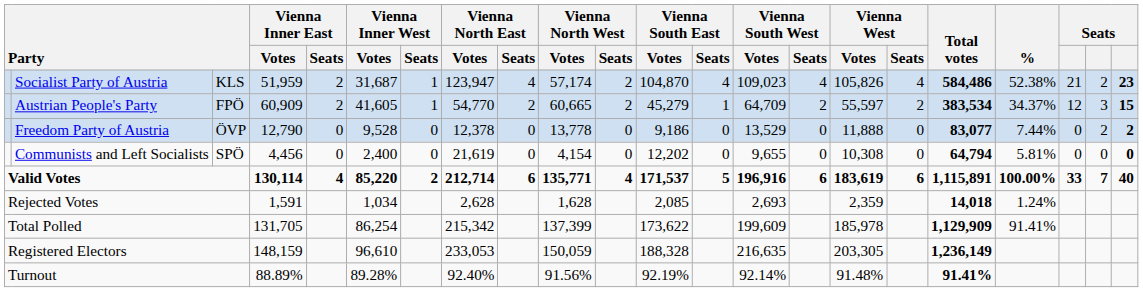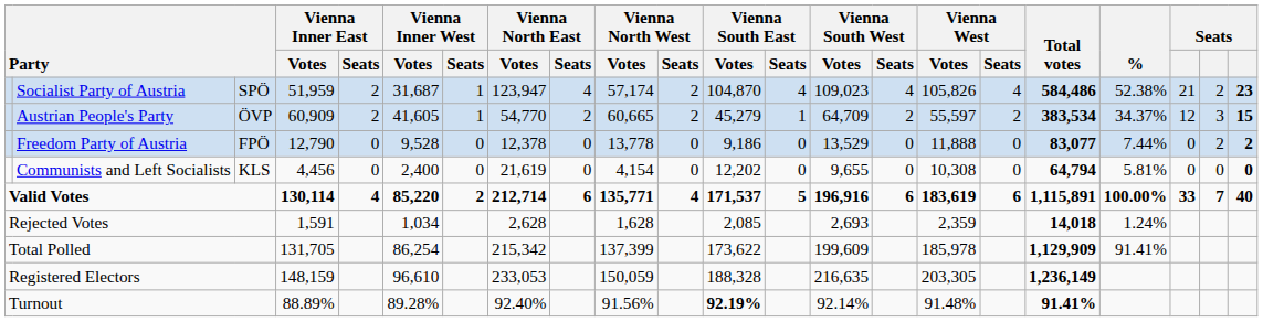 <table class="wikitable" border="1" style="text-align:right;">
 <tr>
 <th style="text-align:left;" valign=bottom rowspan=2 colspan=3>Party</th>
 <th align=center valign=bottom colspan=2>Vienna<br>Inner East</th>
 <th align=center valign=bottom colspan=2>Vienna<br>Inner West</th>
 <th align=center valign=bottom colspan=2>Vienna<br>North East</th>
 <th align=center valign=bottom colspan=2>Vienna<br>North West</th>
 <th align=center valign=bottom colspan=2>Vienna<br>South East</th>
 <th align=center valign=bottom colspan=2>Vienna<br>South West</th>
 <th align=center valign=bottom colspan=2>Vienna<br>West</th>
 <th align=center valign=bottom rowspan=2 width="50">Total<br>votes</th>
 <th align=center valign=bottom rowspan=2 width="50">%</th>
 <th align=center valign=bottom colspan=3>Seats</th>
 </tr>
 <tr>
 <th>Votes</th>
 <th>Seats</th>
 <th>Votes</th>
 <th>Seats</th>
 <th>Votes</th>
 <th>Seats</th>
 <th>Votes</th>
 <th>Seats</th>
 <th>Votes</th>
 <th>Seats</th>
 <th>Votes</th>
 <th>Seats</th>
 <th>Votes</th>
 <th>Seats</th>
 <th align=center valign=bottom width="20"><small></small></th>
 <th align=center valign=bottom width="20"><small></small></th>
 <th align=center valign=bottom width="20"><small></small></th>
 </tr>
 <tr style="background:#CEE0F2;">
 <td></td>
 <td align=left><a href='#'>Socialist Party of Austria</a></td>
-<td align=left>KLS</td>
+<td align=left>SPÖ</td>
 <td>51,959</td>
 <td>2</td>
 <td>31,687</td>
 <td>1</td>
 <td>123,947</td>
 <td>4</td>
 <td>57,174</td>
 <td>2</td>
 <td>104,870</td>
 <td>4</td>
 <td>109,023</td>
 <td>4</td>
 <td>105,826</td>
 <td>4</td>
 <td><strong>584,486</strong></td>
 <td>52.38%</td>
 <td>21</td>
 <td>2</td>
 <td><strong>23</strong></td>
 </tr>
 <tr style="background:#CEE0F2;">
 <td></td>
 <td align=left><a href='#'>Austrian People's Party</a></td>
-<td align=left>FPÖ</td>
+<td align=left>ÖVP</td>
 <td>60,909</td>
 <td>2</td>
 <td>41,605</td>
 <td>1</td>
 <td>54,770</td>
 <td>2</td>
 <td>60,665</td>
 <td>2</td>
 <td>45,279</td>
 <td>1</td>
 <td>64,709</td>
 <td>2</td>
 <td>55,597</td>
 <td>2</td>
 <td><strong>383,534</strong></td>
 <td>34.37%</td>
 <td>12</td>
 <td>3</td>
 <td><strong>15</strong></td>
 </tr>
 <tr style="background:#CEE0F2;">
 <td></td>
 <td align=left><a href='#'>Freedom Party of Austria</a></td>
-<td align=left>ÖVP</td>
+<td align=left>FPÖ</td>
 <td>12,790</td>
 <td>0</td>
 <td>9,528</td>
 <td>0</td>
 <td>12,378</td>
 <td>0</td>
 <td>13,778</td>
 <td>0</td>
 <td>9,186</td>
 <td>0</td>
 <td>13,529</td>
 <td>0</td>
 <td>11,888</td>
 <td>0</td>
 <td><strong>83,077</strong></td>
 <td>7.44%</td>
 <td>0</td>
 <td>2</td>
 <td><strong>2</strong></td>
 </tr>
 <tr>
 <td></td>
 <td align=left style="white-space: nowrap;"><a href='#'>Communists</a> and Left Socialists</td>
-<td align=left>SPÖ</td>
+<td align=left>KLS</td>
 <td>4,456</td>
 <td>0</td>
 <td>2,400</td>
 <td>0</td>
 <td>21,619</td>
 <td>0</td>
 <td>4,154</td>
 <td>0</td>
 <td>12,202</td>
 <td>0</td>
 <td>9,655</td>
 <td>0</td>
 <td>10,308</td>
 <td>0</td>
 <td><strong>64,794</strong></td>
 <td>5.81%</td>
 <td>0</td>
 <td>0</td>
 <td><strong>0</strong></td>
 </tr>
 <tr style="font-weight:bold">
 <td align=left colspan=3>Valid Votes</td>
 <td>130,114</td>
 <td>4</td>
 <td>85,220</td>
 <td>2</td>
 <td>212,714</td>
 <td>6</td>
 <td>135,771</td>
 <td>4</td>
 <td>171,537</td>
 <td>5</td>
 <td>196,916</td>
 <td>6</td>
 <td>183,619</td>
 <td>6</td>
 <td>1,115,891</td>
 <td>100.00%</td>
 <td>33</td>
 <td>7</td>
 <td>40</td>
 </tr>
 <tr>
 <td align=left colspan=3>Rejected Votes</td>
 <td>1,591</td>
 <td></td>
 <td>1,034</td>
 <td></td>
 <td>2,628</td>
 <td></td>
 <td>1,628</td>
 <td></td>
 <td>2,085</td>
 <td></td>
 <td>2,693</td>
 <td></td>
 <td>2,359</td>
 <td></td>
 <td><strong>14,018</strong></td>
 <td>1.24%</td>
 <td></td>
 <td></td>
 <td></td>
 </tr>
 <tr>
 <td align=left colspan=3>Total Polled</td>
 <td>131,705</td>
 <td></td>
 <td>86,254</td>
 <td></td>
 <td>215,342</td>
 <td></td>
 <td>137,399</td>
 <td></td>
 <td>173,622</td>
 <td></td>
 <td>199,609</td>
 <td></td>
 <td>185,978</td>
 <td></td>
 <td><strong>1,129,909</strong></td>
 <td>91.41%</td>
 <td></td>
 <td></td>
 <td></td>
 </tr>
 <tr>
 <td align=left colspan=3>Registered Electors</td>
 <td>148,159</td>
 <td></td>
 <td>96,610</td>
 <td></td>
 <td>233,053</td>
 <td></td>
 <td>150,059</td>
 <td></td>
 <td>188,328</td>
 <td></td>
 <td>216,635</td>
 <td></td>
 <td>203,305</td>
 <td></td>
 <td><strong>1,236,149</strong></td>
 <td></td>
 <td></td>
 <td></td>
 <td></td>
 </tr>
 <tr>
 <td align=left colspan=3>Turnout</td>
 <td>88.89%</td>
 <td></td>
 <td>89.28%</td>
 <td></td>
 <td>92.40%</td>
 <td></td>
 <td>91.56%</td>
 <td></td>
-<td>92.19%</td>
+<td><strong>92.19%</strong></td>
 <td></td>
 <td>92.14%</td>
 <td></td>
 <td>91.48%</td>
 <td></td>
 <td><strong>91.41%</strong></td>
 <td></td>
 <td></td>
 <td></td>
 <td></td>
 </tr>
 </table>
